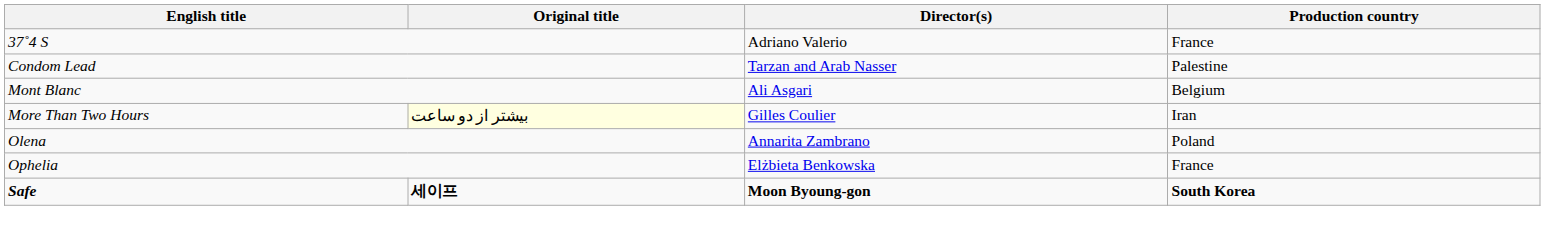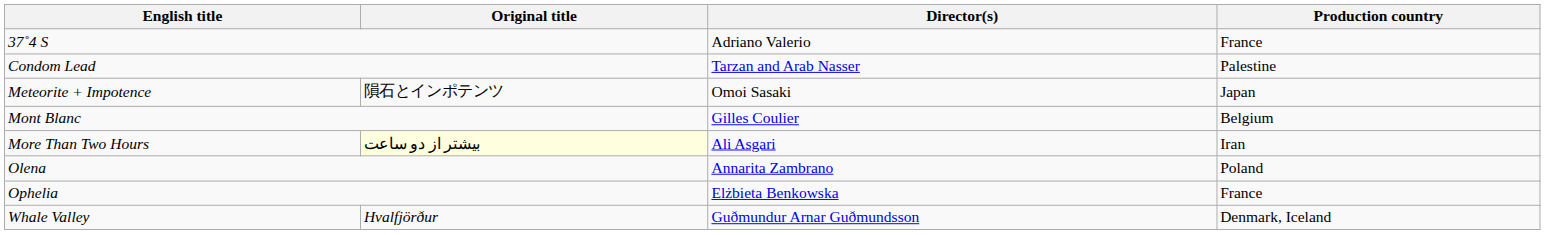 <table class="wikitable" width="100%" cellpadding="5">
 <tr>
 <th scope="col">English title</th>
 <th scope="col">Original title</th>
 <th scope="col">Director(s)</th>
 <th scope="col">Production country</th>
 </tr>
 <tr>
 <td colspan=2><em>37˚4 S</em></td>
 <td data-sort-value="Valerio">Adriano Valerio</td>
 <td>France</td>
 </tr>
 <tr>
 <td colspan=2><em>Condom Lead</em></td>
 <td><a href='#'>Tarzan and Arab Nasser</a></td>
 <td>Palestine</td>
 </tr>
 <tr>
+<td><em>Meteorite + Impotence</em></td>
+<td data-sort-value="Inseki">隕石とインポテンツ</td>
+<td data-sort-value="Sasaki">Omoi Sasaki</td>
+<td>Japan</td>
+</tr>
+<tr>
 <td colspan=2><em>Mont Blanc</em></td>
-<td data-sort-value="Asgari"><a href='#'>Ali Asgari</a></td>
+<td data-sort-value="Coulier"><a href='#'>Gilles Coulier</a></td>
 <td>Belgium</td>
 </tr>
 <tr>
 <td><em>More Than Two Hours</em></td>
 <td data-sort-value="Bishtar" style="background: lightyellow;">بیشتر از دو ساعت</td>
-<td data-sort-value="Coulier"><a href='#'>Gilles Coulier</a></td>
+<td data-sort-value="Asgari"><a href='#'>Ali Asgari</a></td>
 <td>Iran</td>
 </tr>
 <tr>
 <td colspan=2><em>Olena</em></td>
 <td data-sort-value="Zambrano"><a href='#'>Annarita Zambrano</a></td>
 <td>Poland</td>
 </tr>
 <tr>
 <td colspan=2><em>Ophelia</em></td>
 <td data-sort-value="Benkowska"><a href='#'>Elżbieta Benkowska</a></td>
 <td>France</td>
 </tr>
-<tr -style="background:#FFDEAD;">
-<td><strong><em>Safe</em></strong></td>
-<td data-sort-value="Seipeu"><strong>세이프</strong></td>
-<td><strong>Moon Byoung-gon</strong></td>
-<td><strong>South Korea</strong></td>
+<tr>
+<td><em>Whale Valley</em></td>
+<td><em>Hvalfjörður</em></td>
+<td data-sort-value="Guðmundsson"><a href='#'>Guðmundur Arnar Guðmundsson</a></td>
+<td>Denmark, Iceland</td>
 </tr>
 </table>
